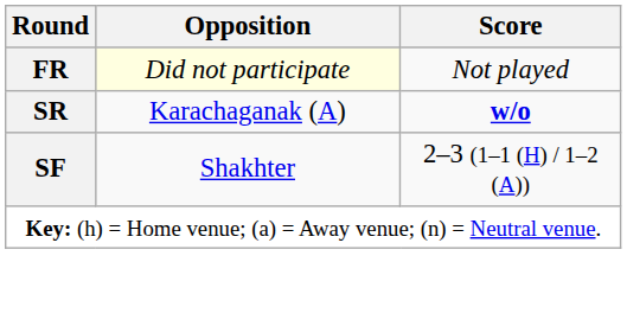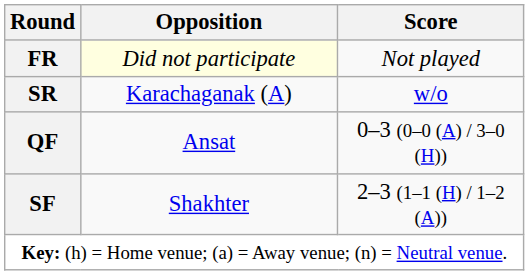 <table class="wikitable plainrowheaders" style="text-align:center;margin:0">
 <tr>
 <th scope="col" style="width:35px">Round</th>
 <th scope="col" style="width:175px">Opposition</th>
 <th scope="col" style="width:125px">Score</th>
 </tr>
 <tr>
 <th scope=row style="text-align:center">FR</th>
 <td style="background: lightyellow;"><em>Did not participate</em></td>
 <td><em>Not played</em></td>
 </tr>
 <tr>
 <th scope=row style="text-align:center">SR</th>
 <td><a href='#'>Karachaganak</a> (<a href='#'>A</a>)</td>
-<td><strong><a href='#'>w/o</a></strong></td>
+<td><a href='#'>w/o</a></td>
+</tr>
+<tr>
+<th scope=row style="text-align:center">QF</th>
+<td><a href='#'>Ansat</a></td>
+<td>0–3 <small>(0–0 (<a href='#'>A</a>) / 3–0 (<a href='#'>H</a>))</small></td>
 </tr>
 <tr>
 <th scope=row style="text-align:center">SF</th>
 <td><a href='#'>Shakhter</a></td>
 <td>2–3 <small>(1–1 (<a href='#'>H</a>) / 1–2 (<a href='#'>A</a>))</small></td>
 </tr>
 <tr>
 <td colspan="3" style="background-color:white"><small><strong>Key:</strong> (h) = Home venue; (a) = Away venue; (n) = <a href='#'>Neutral venue</a>.</small></td>
 </tr>
 </table>
